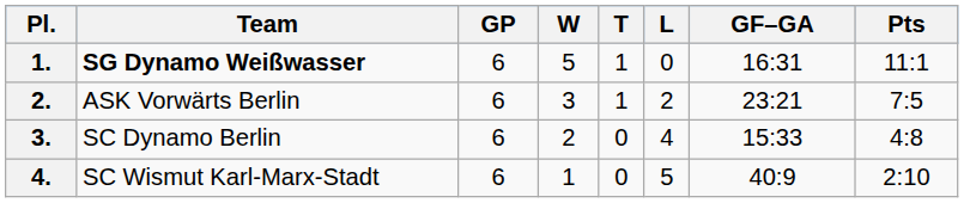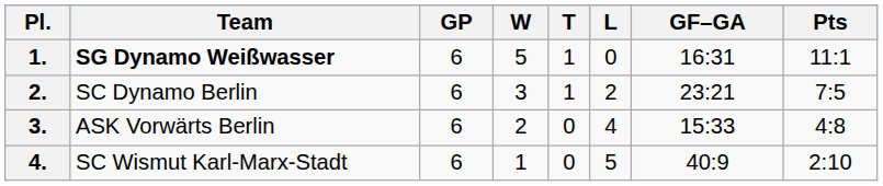 <table class="wikitable" width="50%">
 <tr bgcolor="#5DB0FA">
 <th>Pl.</th>
 <th>Team</th>
 <th>GP</th>
 <th>W</th>
 <th>T</th>
 <th>L</th>
 <th>GF–GA</th>
 <th>Pts</th>
 </tr>
 <tr align="center">
 <th>1.</th>
 <td align="left" width="40%"><strong>SG Dynamo Weißwasser</strong></td>
 <td>6</td>
 <td>5</td>
 <td>1</td>
 <td>0</td>
 <td>16:31</td>
 <td>11:1</td>
 </tr>
 <tr align="center">
 <th>2.</th>
-<td align="left" width="40%">ASK Vorwärts Berlin</td>
+<td align="left" width="40%">SC Dynamo Berlin</td>
 <td>6</td>
 <td>3</td>
 <td>1</td>
 <td>2</td>
 <td>23:21</td>
 <td>7:5</td>
 </tr>
 <tr align="center">
 <th>3.</th>
-<td align="left" width="40%">SC Dynamo Berlin</td>
+<td align="left" width="40%">ASK Vorwärts Berlin</td>
 <td>6</td>
 <td>2</td>
 <td>0</td>
 <td>4</td>
 <td>15:33</td>
 <td>4:8</td>
 </tr>
 <tr align="center">
 <th>4.</th>
 <td align="left" width="40%">SC Wismut Karl-Marx-Stadt</td>
 <td>6</td>
 <td>1</td>
 <td>0</td>
 <td>5</td>
 <td>40:9</td>
 <td>2:10</td>
 </tr>
 </table>
